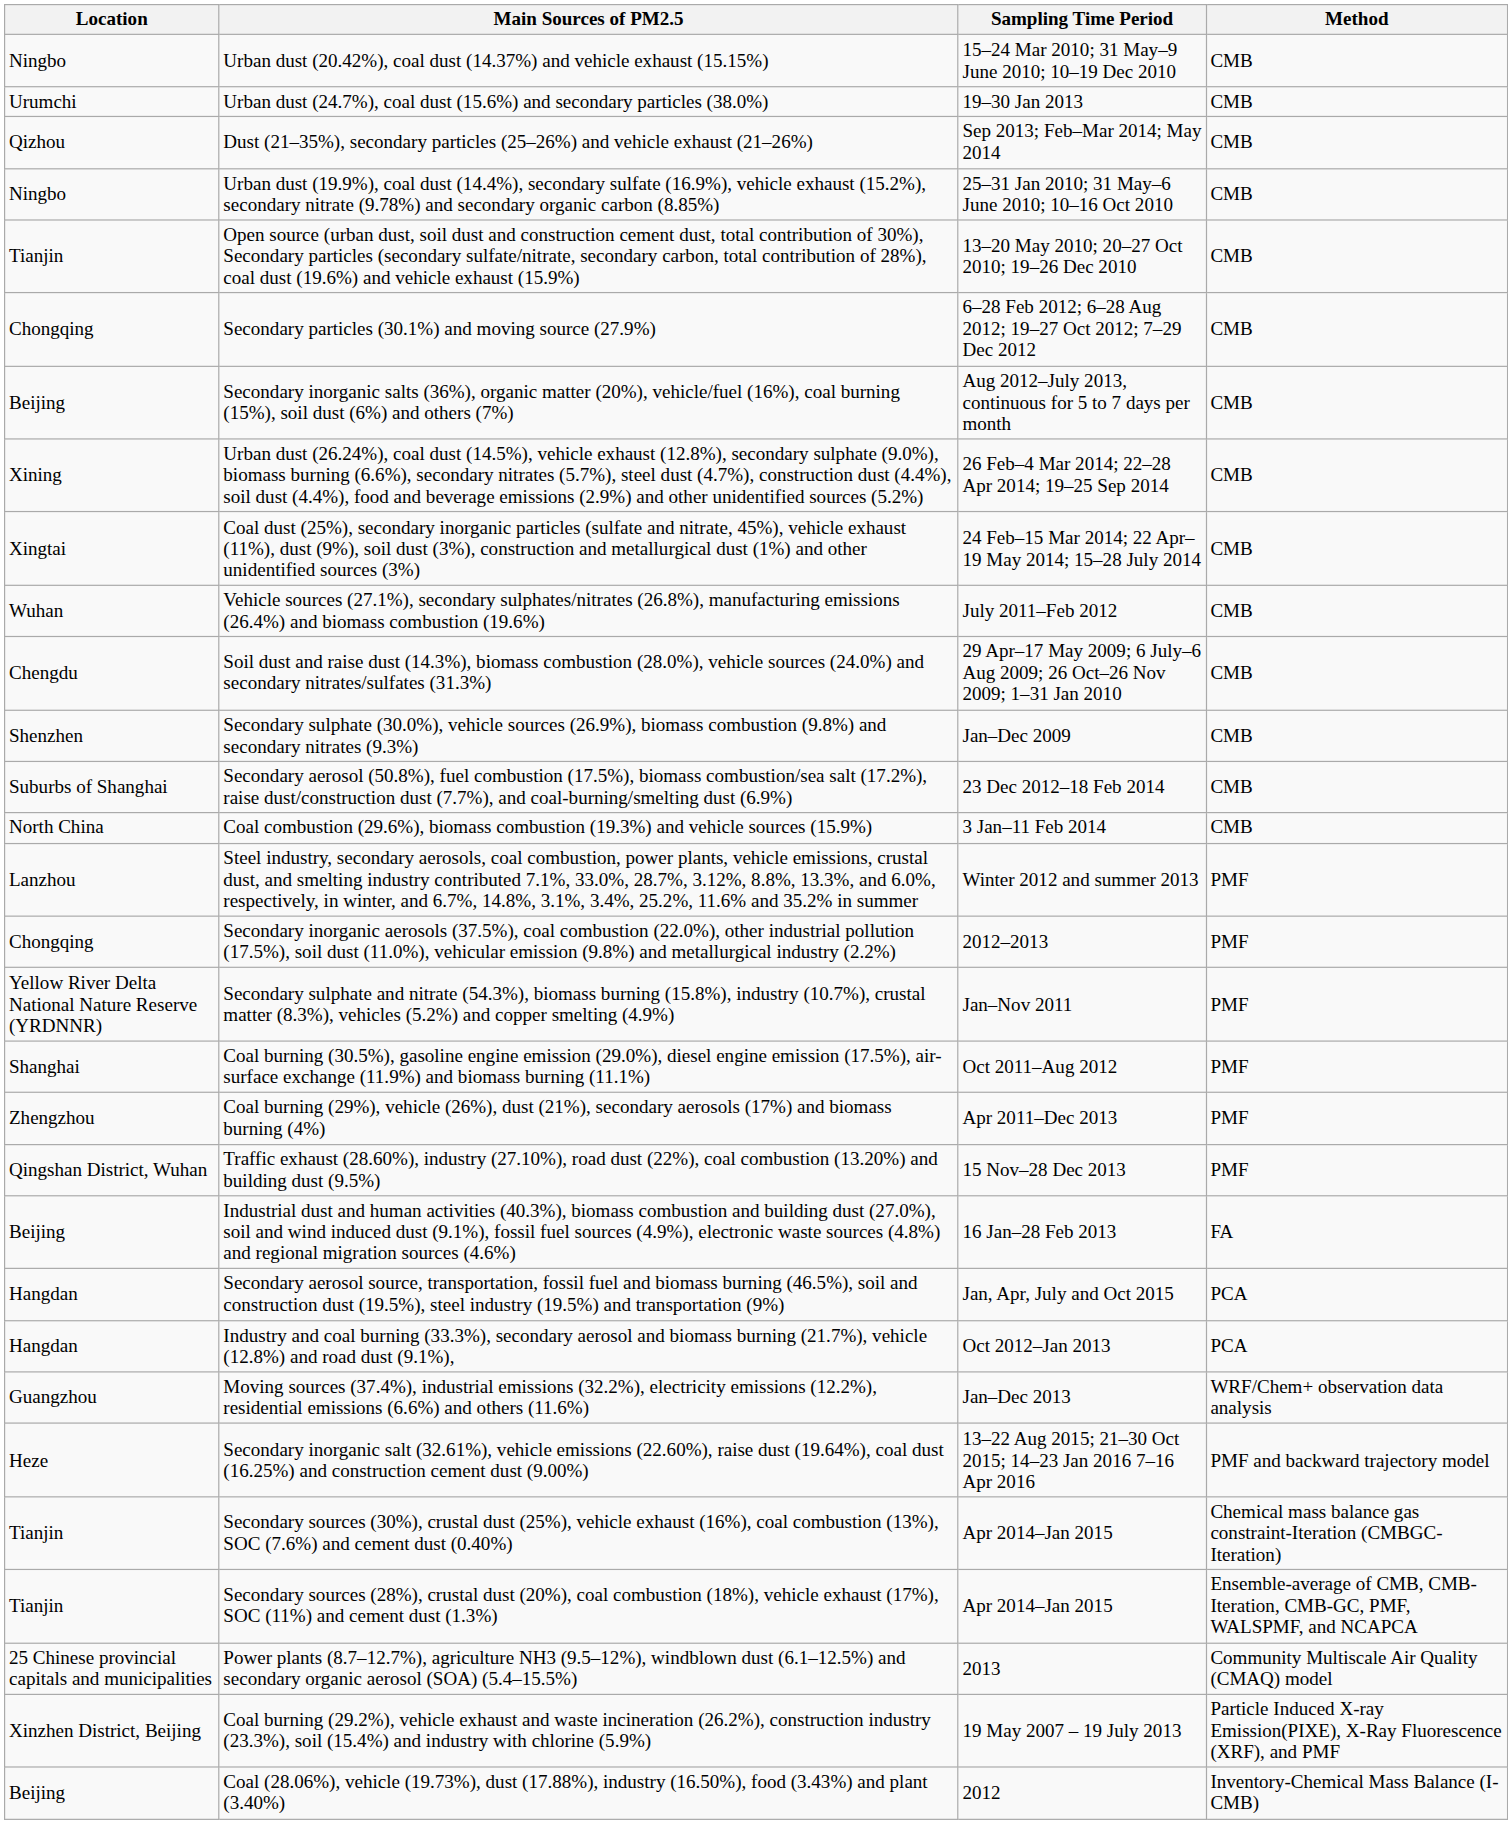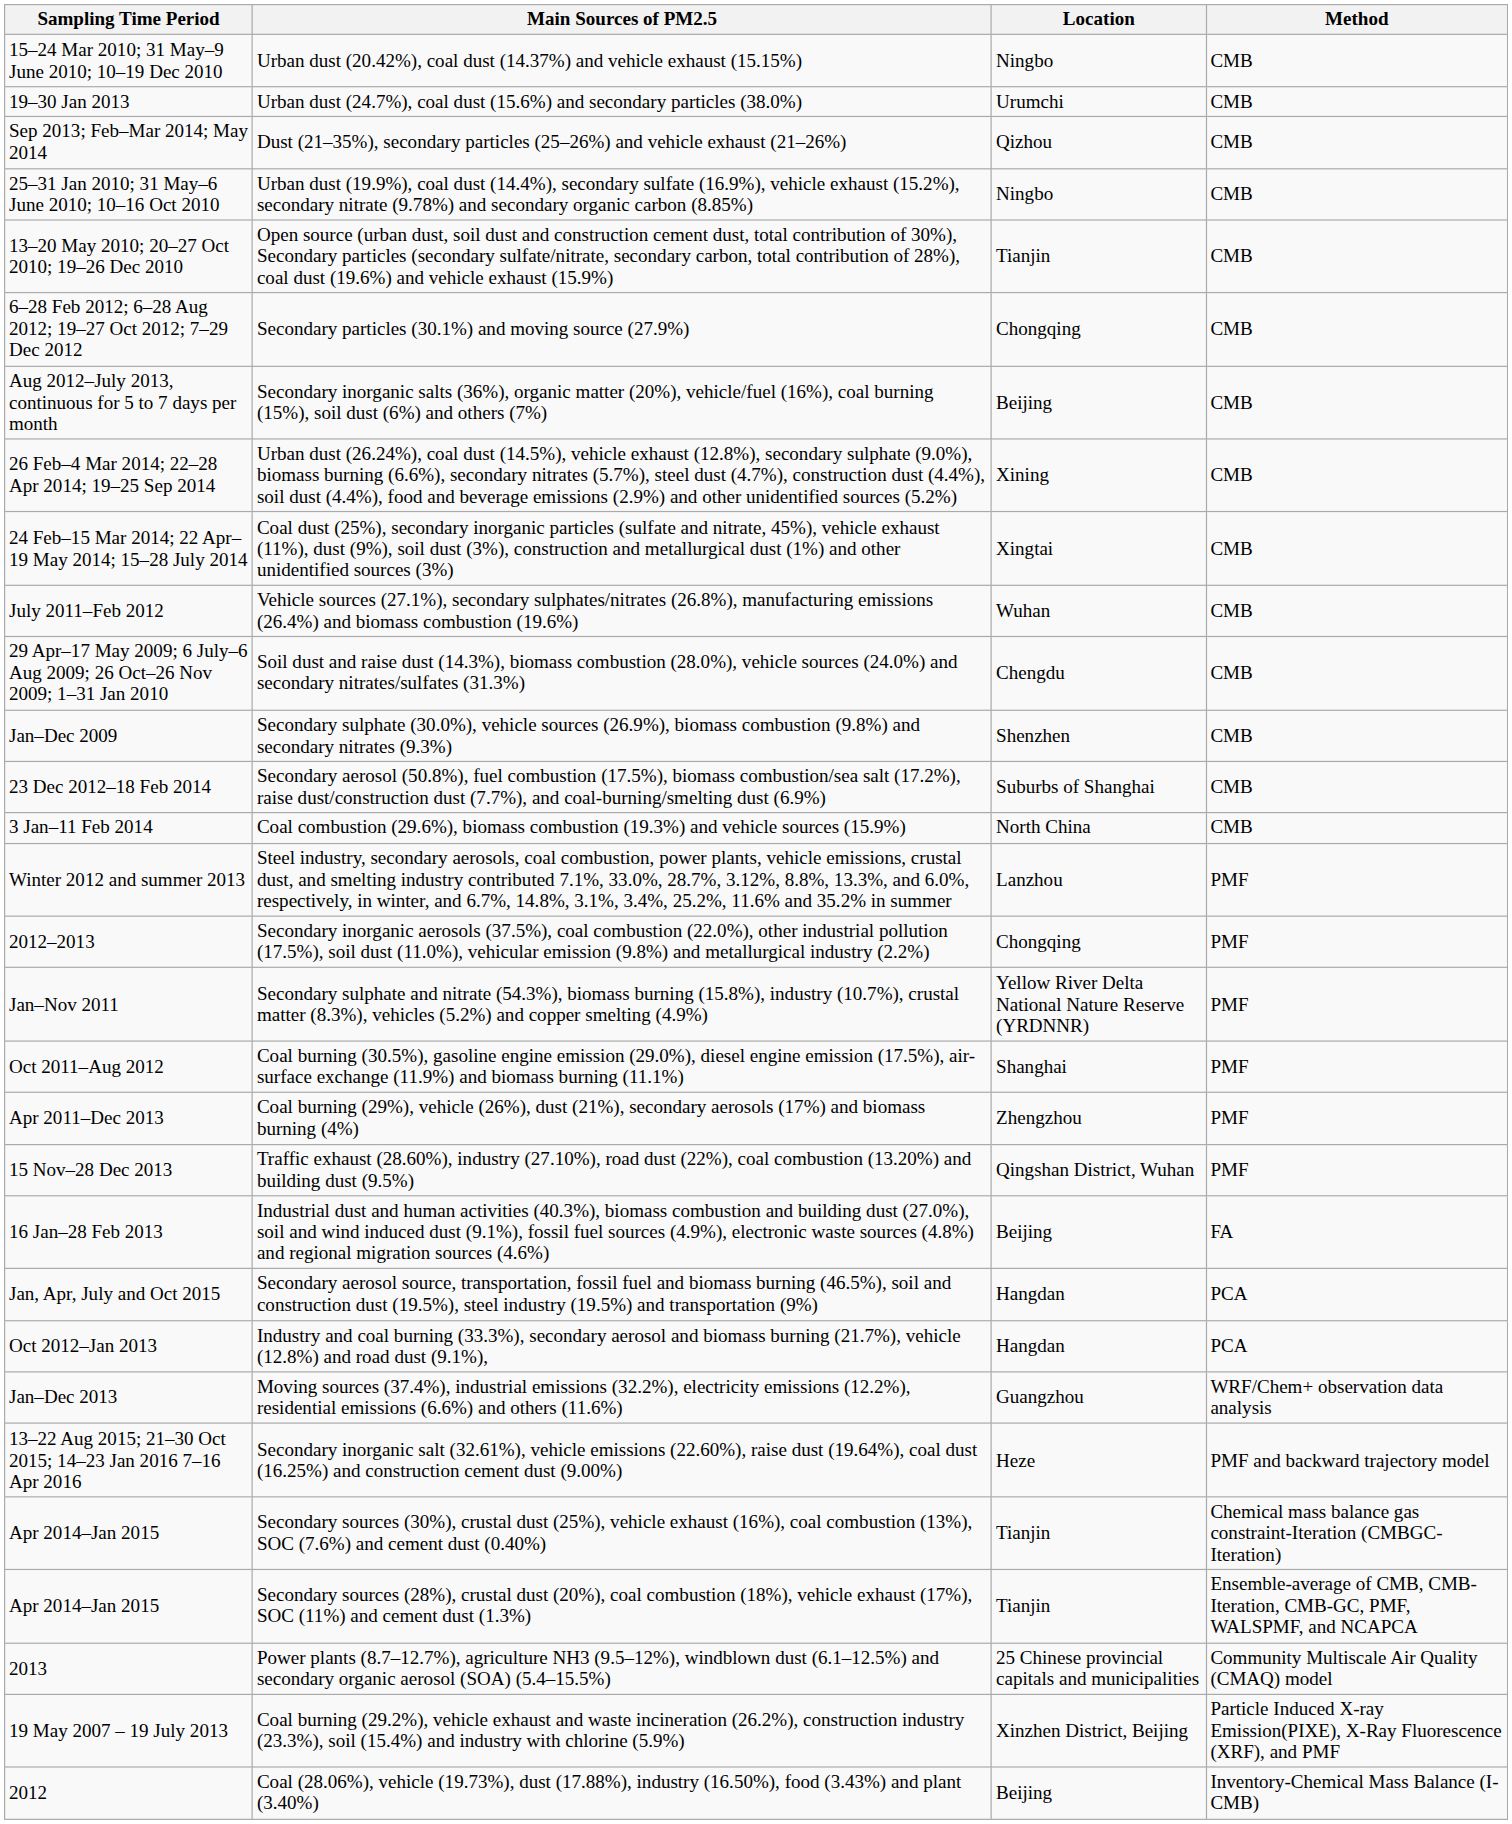 <table class="wikitable sortable mw-collapsible mw-collapsed" style="margin-left: auto; margin-right: auto; border: none;">
 <tr>
+<th>Sampling Time Period</th>
+<th>Main Sources of PM2.5</th>
 <th>Location</th>
-<th>Main Sources of PM2.5</th>
-<th>Sampling Time Period</th>
 <th>Method</th>
 </tr>
 <tr>
+<td>15–24 Mar 2010; 31 May–9 June 2010; 10–19 Dec 2010</td>
+<td>Urban dust (20.42%), coal dust (14.37%) and vehicle exhaust (15.15%)</td>
 <td>Ningbo</td>
-<td>Urban dust (20.42%), coal dust (14.37%) and vehicle exhaust (15.15%)</td>
-<td>15–24 Mar 2010; 31 May–9 June 2010; 10–19 Dec 2010</td>
 <td>CMB</td>
 </tr>
 <tr>
+<td>19–30 Jan 2013</td>
+<td>Urban dust (24.7%), coal dust (15.6%) and secondary particles (38.0%)</td>
 <td>Urumchi</td>
-<td>Urban dust (24.7%), coal dust (15.6%) and secondary particles (38.0%)</td>
-<td>19–30 Jan 2013</td>
 <td>CMB</td>
 </tr>
 <tr>
+<td>Sep 2013; Feb–Mar 2014; May 2014</td>
+<td>Dust (21–35%), secondary particles (25–26%) and vehicle exhaust (21–26%)</td>
 <td>Qizhou</td>
-<td>Dust (21–35%), secondary particles (25–26%) and vehicle exhaust (21–26%)</td>
-<td>Sep 2013; Feb–Mar 2014; May 2014</td>
 <td>CMB</td>
 </tr>
 <tr>
+<td>25–31 Jan 2010; 31 May–6 June 2010; 10–16 Oct 2010</td>
+<td>Urban dust (19.9%), coal dust (14.4%), secondary sulfate (16.9%), vehicle exhaust (15.2%), secondary nitrate (9.78%) and secondary organic carbon (8.85%)</td>
 <td>Ningbo</td>
-<td>Urban dust (19.9%), coal dust (14.4%), secondary sulfate (16.9%), vehicle exhaust (15.2%), secondary nitrate (9.78%) and secondary organic carbon (8.85%)</td>
-<td>25–31 Jan 2010; 31 May–6 June 2010; 10–16 Oct 2010</td>
 <td>CMB</td>
 </tr>
 <tr>
+<td>13–20 May 2010; 20–27 Oct 2010; 19–26 Dec 2010</td>
+<td>Open source (urban dust, soil dust and construction cement dust, total contribution of 30%), Secondary particles (secondary sulfate/nitrate, secondary carbon, total contribution of 28%), coal dust (19.6%) and vehicle exhaust (15.9%)</td>
 <td>Tianjin</td>
-<td>Open source (urban dust, soil dust and construction cement dust, total contribution of 30%), Secondary particles (secondary sulfate/nitrate, secondary carbon, total contribution of 28%), coal dust (19.6%) and vehicle exhaust (15.9%)</td>
-<td>13–20 May 2010; 20–27 Oct 2010; 19–26 Dec 2010</td>
 <td>CMB</td>
 </tr>
 <tr>
+<td>6–28 Feb 2012; 6–28 Aug 2012; 19–27 Oct 2012; 7–29 Dec 2012</td>
+<td>Secondary particles (30.1%) and moving source (27.9%)</td>
 <td>Chongqing</td>
-<td>Secondary particles (30.1%) and moving source (27.9%)</td>
-<td>6–28 Feb 2012; 6–28 Aug 2012; 19–27 Oct 2012; 7–29 Dec 2012</td>
 <td>CMB</td>
 </tr>
 <tr>
+<td>Aug 2012–July 2013, continuous for 5 to 7 days per month</td>
+<td>Secondary inorganic salts (36%), organic matter (20%), vehicle/fuel (16%), coal burning (15%), soil dust (6%) and others (7%)</td>
 <td>Beijing</td>
-<td>Secondary inorganic salts (36%), organic matter (20%), vehicle/fuel (16%), coal burning (15%), soil dust (6%) and others (7%)</td>
-<td>Aug 2012–July 2013, continuous for 5 to 7 days per month</td>
 <td>CMB</td>
 </tr>
 <tr>
+<td>26 Feb–4 Mar 2014; 22–28 Apr 2014; 19–25 Sep 2014</td>
+<td>Urban dust (26.24%), coal dust (14.5%), vehicle exhaust (12.8%), secondary sulphate (9.0%), biomass burning (6.6%), secondary nitrates (5.7%), steel dust (4.7%), construction dust (4.4%), soil dust (4.4%), food and beverage emissions (2.9%) and other unidentified sources (5.2%)</td>
 <td>Xining</td>
-<td>Urban dust (26.24%), coal dust (14.5%), vehicle exhaust (12.8%), secondary sulphate (9.0%), biomass burning (6.6%), secondary nitrates (5.7%), steel dust (4.7%), construction dust (4.4%), soil dust (4.4%), food and beverage emissions (2.9%) and other unidentified sources (5.2%)</td>
-<td>26 Feb–4 Mar 2014; 22–28 Apr 2014; 19–25 Sep 2014</td>
 <td>CMB</td>
 </tr>
 <tr>
+<td>24 Feb–15 Mar 2014; 22 Apr–19 May 2014; 15–28 July 2014</td>
+<td>Coal dust (25%), secondary inorganic particles (sulfate and nitrate, 45%), vehicle exhaust (11%), dust (9%), soil dust (3%), construction and metallurgical dust (1%) and other unidentified sources (3%)</td>
 <td>Xingtai</td>
-<td>Coal dust (25%), secondary inorganic particles (sulfate and nitrate, 45%), vehicle exhaust (11%), dust (9%), soil dust (3%), construction and metallurgical dust (1%) and other unidentified sources (3%)</td>
-<td>24 Feb–15 Mar 2014; 22 Apr–19 May 2014; 15–28 July 2014</td>
 <td>CMB</td>
 </tr>
 <tr>
+<td>July 2011–Feb 2012</td>
+<td>Vehicle sources (27.1%), secondary sulphates/nitrates (26.8%), manufacturing emissions (26.4%) and biomass combustion (19.6%)</td>
 <td>Wuhan</td>
-<td>Vehicle sources (27.1%), secondary sulphates/nitrates (26.8%), manufacturing emissions (26.4%) and biomass combustion (19.6%)</td>
-<td>July 2011–Feb 2012</td>
 <td>CMB</td>
 </tr>
 <tr>
+<td>29 Apr–17 May 2009; 6 July–6 Aug 2009; 26 Oct–26 Nov 2009; 1–31 Jan 2010</td>
+<td>Soil dust and raise dust (14.3%), biomass combustion (28.0%), vehicle sources (24.0%) and secondary nitrates/sulfates (31.3%)</td>
 <td>Chengdu</td>
-<td>Soil dust and raise dust (14.3%), biomass combustion (28.0%), vehicle sources (24.0%) and secondary nitrates/sulfates (31.3%)</td>
-<td>29 Apr–17 May 2009; 6 July–6 Aug 2009; 26 Oct–26 Nov 2009; 1–31 Jan 2010</td>
 <td>CMB</td>
 </tr>
 <tr>
+<td>Jan–Dec 2009</td>
+<td>Secondary sulphate (30.0%), vehicle sources (26.9%), biomass combustion (9.8%) and secondary nitrates (9.3%)</td>
 <td>Shenzhen</td>
-<td>Secondary sulphate (30.0%), vehicle sources (26.9%), biomass combustion (9.8%) and secondary nitrates (9.3%)</td>
-<td>Jan–Dec 2009</td>
 <td>CMB</td>
 </tr>
 <tr>
+<td>23 Dec 2012–18 Feb 2014</td>
+<td>Secondary aerosol (50.8%), fuel combustion (17.5%), biomass combustion/sea salt (17.2%), raise dust/construction dust (7.7%), and coal-burning/smelting dust (6.9%)</td>
 <td>Suburbs of Shanghai</td>
-<td>Secondary aerosol (50.8%), fuel combustion (17.5%), biomass combustion/sea salt (17.2%), raise dust/construction dust (7.7%), and coal-burning/smelting dust (6.9%)</td>
-<td>23 Dec 2012–18 Feb 2014</td>
 <td>CMB</td>
 </tr>
 <tr>
+<td>3 Jan–11 Feb 2014</td>
+<td>Coal combustion (29.6%), biomass combustion (19.3%) and vehicle sources (15.9%)</td>
 <td>North China</td>
-<td>Coal combustion (29.6%), biomass combustion (19.3%) and vehicle sources (15.9%)</td>
-<td>3 Jan–11 Feb 2014</td>
 <td>CMB</td>
 </tr>
 <tr>
+<td>Winter 2012 and summer 2013</td>
+<td>Steel industry, secondary aerosols, coal combustion, power plants, vehicle emissions, crustal dust, and smelting industry contributed 7.1%, 33.0%, 28.7%, 3.12%, 8.8%, 13.3%, and 6.0%, respectively, in winter, and 6.7%, 14.8%, 3.1%, 3.4%, 25.2%, 11.6% and 35.2% in summer</td>
 <td>Lanzhou</td>
-<td>Steel industry, secondary aerosols, coal combustion, power plants, vehicle emissions, crustal dust, and smelting industry contributed 7.1%, 33.0%, 28.7%, 3.12%, 8.8%, 13.3%, and 6.0%, respectively, in winter, and 6.7%, 14.8%, 3.1%, 3.4%, 25.2%, 11.6% and 35.2% in summer</td>
-<td>Winter 2012 and summer 2013</td>
 <td>PMF</td>
 </tr>
 <tr>
+<td>2012–2013</td>
+<td>Secondary inorganic aerosols (37.5%), coal combustion (22.0%), other industrial pollution (17.5%), soil dust (11.0%), vehicular emission (9.8%) and metallurgical industry (2.2%)</td>
 <td>Chongqing</td>
-<td>Secondary inorganic aerosols (37.5%), coal combustion (22.0%), other industrial pollution (17.5%), soil dust (11.0%), vehicular emission (9.8%) and metallurgical industry (2.2%)</td>
-<td>2012–2013</td>
 <td>PMF</td>
 </tr>
 <tr>
+<td>Jan–Nov 2011</td>
+<td>Secondary sulphate and nitrate (54.3%), biomass burning (15.8%), industry (10.7%), crustal matter (8.3%), vehicles (5.2%) and copper smelting (4.9%)</td>
 <td>Yellow River Delta National Nature Reserve (YRDNNR)</td>
-<td>Secondary sulphate and nitrate (54.3%), biomass burning (15.8%), industry (10.7%), crustal matter (8.3%), vehicles (5.2%) and copper smelting (4.9%)</td>
-<td>Jan–Nov 2011</td>
 <td>PMF</td>
 </tr>
 <tr>
+<td>Oct 2011–Aug 2012</td>
+<td>Coal burning (30.5%), gasoline engine emission (29.0%), diesel engine emission (17.5%), air-surface exchange (11.9%) and biomass burning (11.1%)</td>
 <td>Shanghai</td>
-<td>Coal burning (30.5%), gasoline engine emission (29.0%), diesel engine emission (17.5%), air-surface exchange (11.9%) and biomass burning (11.1%)</td>
-<td>Oct 2011–Aug 2012</td>
 <td>PMF</td>
 </tr>
 <tr>
+<td>Apr 2011–Dec 2013</td>
+<td>Coal burning (29%), vehicle (26%), dust (21%), secondary aerosols (17%) and biomass burning (4%)</td>
 <td>Zhengzhou</td>
-<td>Coal burning (29%), vehicle (26%), dust (21%), secondary aerosols (17%) and biomass burning (4%)</td>
-<td>Apr 2011–Dec 2013</td>
 <td>PMF</td>
 </tr>
 <tr>
+<td>15 Nov–28 Dec 2013</td>
+<td>Traffic exhaust (28.60%), industry (27.10%), road dust (22%), coal combustion (13.20%) and building dust (9.5%)</td>
 <td>Qingshan District, Wuhan</td>
-<td>Traffic exhaust (28.60%), industry (27.10%), road dust (22%), coal combustion (13.20%) and building dust (9.5%)</td>
-<td>15 Nov–28 Dec 2013</td>
 <td>PMF</td>
 </tr>
 <tr>
+<td>16 Jan–28 Feb 2013</td>
+<td>Industrial dust and human activities (40.3%), biomass combustion and building dust (27.0%), soil and wind induced dust (9.1%), fossil fuel sources (4.9%), electronic waste sources (4.8%) and regional migration sources (4.6%)</td>
 <td>Beijing</td>
-<td>Industrial dust and human activities (40.3%), biomass combustion and building dust (27.0%), soil and wind induced dust (9.1%), fossil fuel sources (4.9%), electronic waste sources (4.8%) and regional migration sources (4.6%)</td>
-<td>16 Jan–28 Feb 2013</td>
 <td>FA</td>
 </tr>
 <tr>
+<td>Jan, Apr, July and Oct 2015</td>
+<td>Secondary aerosol source, transportation, fossil fuel and biomass burning (46.5%), soil and construction dust (19.5%), steel industry (19.5%) and transportation (9%)</td>
 <td>Hangdan</td>
-<td>Secondary aerosol source, transportation, fossil fuel and biomass burning (46.5%), soil and construction dust (19.5%), steel industry (19.5%) and transportation (9%)</td>
-<td>Jan, Apr, July and Oct 2015</td>
 <td>PCA</td>
 </tr>
 <tr>
+<td>Oct 2012–Jan 2013</td>
+<td>Industry and coal burning (33.3%), secondary aerosol and biomass burning (21.7%), vehicle (12.8%) and road dust (9.1%),</td>
 <td>Hangdan</td>
-<td>Industry and coal burning (33.3%), secondary aerosol and biomass burning (21.7%), vehicle (12.8%) and road dust (9.1%),</td>
-<td>Oct 2012–Jan 2013</td>
 <td>PCA</td>
 </tr>
 <tr>
+<td>Jan–Dec 2013</td>
+<td>Moving sources (37.4%), industrial emissions (32.2%), electricity emissions (12.2%), residential emissions (6.6%) and others (11.6%)</td>
 <td>Guangzhou</td>
-<td>Moving sources (37.4%), industrial emissions (32.2%), electricity emissions (12.2%), residential emissions (6.6%) and others (11.6%)</td>
-<td>Jan–Dec 2013</td>
 <td>WRF/Chem+ observation data analysis</td>
 </tr>
 <tr>
+<td>13–22 Aug 2015; 21–30 Oct 2015; 14–23 Jan 2016 7–16 Apr 2016</td>
+<td>Secondary inorganic salt (32.61%), vehicle emissions (22.60%), raise dust (19.64%), coal dust (16.25%) and construction cement dust (9.00%)</td>
 <td>Heze</td>
-<td>Secondary inorganic salt (32.61%), vehicle emissions (22.60%), raise dust (19.64%), coal dust (16.25%) and construction cement dust (9.00%)</td>
-<td>13–22 Aug 2015; 21–30 Oct 2015; 14–23 Jan 2016 7–16 Apr 2016</td>
 <td>PMF and backward trajectory model</td>
 </tr>
 <tr>
+<td>Apr 2014–Jan 2015</td>
+<td>Secondary sources (30%), crustal dust (25%), vehicle exhaust (16%), coal combustion (13%), SOC (7.6%) and cement dust (0.40%)</td>
 <td>Tianjin</td>
-<td>Secondary sources (30%), crustal dust (25%), vehicle exhaust (16%), coal combustion (13%), SOC (7.6%) and cement dust (0.40%)</td>
-<td>Apr 2014–Jan 2015</td>
 <td>Chemical mass balance gas constraint-Iteration (CMBGC-Iteration)</td>
 </tr>
 <tr>
+<td>Apr 2014–Jan 2015</td>
+<td>Secondary sources (28%), crustal dust (20%), coal combustion (18%), vehicle exhaust (17%), SOC (11%) and cement dust (1.3%)</td>
 <td>Tianjin</td>
-<td>Secondary sources (28%), crustal dust (20%), coal combustion (18%), vehicle exhaust (17%), SOC (11%) and cement dust (1.3%)</td>
-<td>Apr 2014–Jan 2015</td>
 <td>Ensemble-average of CMB, CMB-Iteration, CMB-GC, PMF, WALSPMF, and NCAPCA</td>
 </tr>
 <tr>
+<td>2013</td>
+<td>Power plants (8.7–12.7%), agriculture NH3 (9.5–12%), windblown dust (6.1–12.5%) and secondary organic aerosol (SOA) (5.4–15.5%)</td>
 <td>25 Chinese provincial capitals and municipalities</td>
-<td>Power plants (8.7–12.7%), agriculture NH3 (9.5–12%), windblown dust (6.1–12.5%) and secondary organic aerosol (SOA) (5.4–15.5%)</td>
-<td>2013</td>
 <td>Community Multiscale Air Quality (CMAQ) model</td>
 </tr>
 <tr>
+<td>19 May 2007 – 19 July 2013</td>
+<td>Coal burning (29.2%), vehicle exhaust and waste incineration (26.2%), construction industry (23.3%), soil (15.4%) and industry with chlorine (5.9%)</td>
 <td>Xinzhen District, Beijing</td>
-<td>Coal burning (29.2%), vehicle exhaust and waste incineration (26.2%), construction industry (23.3%), soil (15.4%) and industry with chlorine (5.9%)</td>
-<td>19 May 2007 – 19 July 2013</td>
 <td>Particle Induced X-ray Emission(PIXE), X-Ray Fluorescence (XRF), and PMF</td>
 </tr>
 <tr>
+<td>2012</td>
+<td>Coal (28.06%), vehicle (19.73%), dust (17.88%), industry (16.50%), food (3.43%) and plant (3.40%)</td>
 <td>Beijing</td>
-<td>Coal (28.06%), vehicle (19.73%), dust (17.88%), industry (16.50%), food (3.43%) and plant (3.40%)</td>
-<td>2012</td>
 <td>Inventory-Chemical Mass Balance (I-CMB)</td>
 </tr>
 </table>
